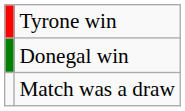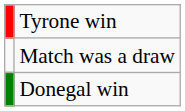 <table class="wikitable">
 <tr>
 <td style="background-color:red"></td>
 <td>Tyrone win</td>
 </tr>
 <tr>
+<td></td>
+<td>Match was a draw</td>
+</tr>
+<tr>
 <td style="background-color:green"></td>
 <td>Donegal win</td>
 </tr>
-<tr>
-<td></td>
-<td>Match was a draw</td>
-</tr>
 </table>
